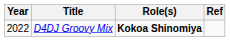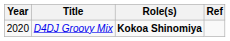 <table class="wikitable">
 <tr>
 <th>Year</th>
 <th>Title</th>
 <th>Role(s)</th>
 <th>Ref</th>
 </tr>
 <tr>
-<td>2022</td>
+<td>2020</td>
 <td><em><a href='#'>D4DJ Groovy Mix</a></em></td>
 <td><strong>Kokoa Shinomiya</strong></td>
 <td></td>
 </tr>
 </table>
